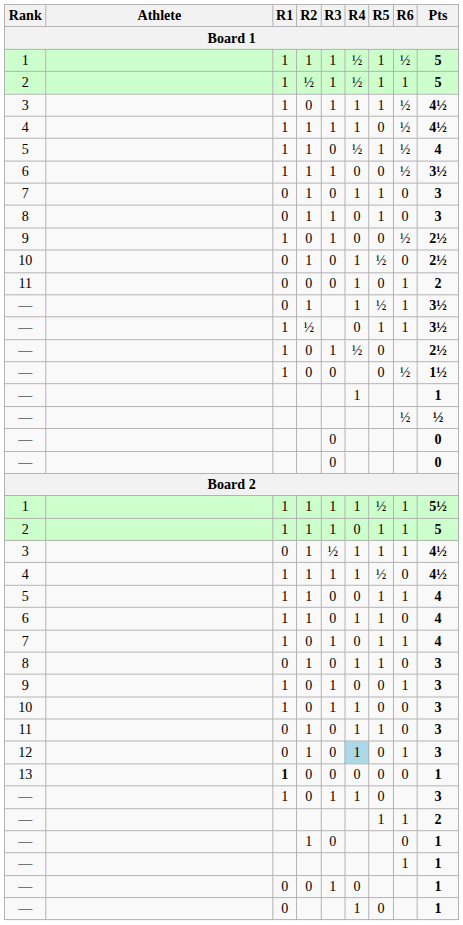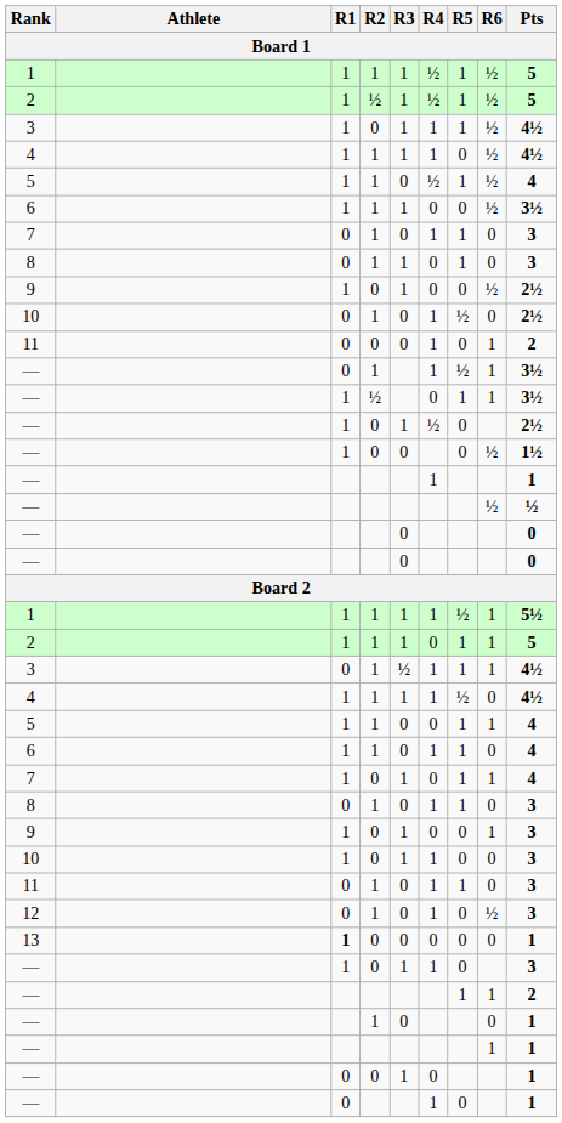 <table class=wikitable style="text-align:center">
 <tr>
 <th width=40>Rank</th>
 <th width=250>Athlete</th>
 <th width=20>R1</th>
 <th width=20>R2</th>
 <th width=20>R3</th>
 <th width=20>R4</th>
 <th width=20>R5</th>
 <th width=20>R6</th>
 <th width=40>Pts</th>
 </tr>
 <tr>
 <th colspan=11>Board 1</th>
 </tr>
 <tr style="background:#ccffcc;">
 <td>1</td>
 <td align=left></td>
 <td>1</td>
 <td>1</td>
 <td>1</td>
 <td>½</td>
 <td>1</td>
 <td>½</td>
 <td><strong>5</strong></td>
 </tr>
 <tr style="background:#ccffcc;">
 <td>2</td>
 <td align=left></td>
 <td>1</td>
 <td>½</td>
 <td>1</td>
 <td>½</td>
 <td>1</td>
-<td>1</td>
+<td>½</td>
 <td><strong>5</strong></td>
 </tr>
 <tr>
 <td>3</td>
 <td align=left></td>
 <td>1</td>
 <td>0</td>
 <td>1</td>
 <td>1</td>
 <td>1</td>
 <td>½</td>
 <td><strong>4½</strong></td>
 </tr>
 <tr>
 <td>4</td>
 <td align=left></td>
 <td>1</td>
 <td>1</td>
 <td>1</td>
 <td>1</td>
 <td>0</td>
 <td>½</td>
 <td><strong>4½</strong></td>
 </tr>
 <tr>
 <td>5</td>
 <td align=left></td>
 <td>1</td>
 <td>1</td>
 <td>0</td>
 <td>½</td>
 <td>1</td>
 <td>½</td>
 <td><strong>4</strong></td>
 </tr>
 <tr>
 <td>6</td>
 <td align=left></td>
 <td>1</td>
 <td>1</td>
 <td>1</td>
 <td>0</td>
 <td>0</td>
 <td>½</td>
 <td><strong>3½</strong></td>
 </tr>
 <tr>
 <td>7</td>
 <td align=left></td>
 <td>0</td>
 <td>1</td>
 <td>0</td>
 <td>1</td>
 <td>1</td>
 <td>0</td>
 <td><strong>3</strong></td>
 </tr>
 <tr>
 <td>8</td>
 <td align=left></td>
 <td>0</td>
 <td>1</td>
 <td>1</td>
 <td>0</td>
 <td>1</td>
 <td>0</td>
 <td><strong>3</strong></td>
 </tr>
 <tr>
 <td>9</td>
 <td align=left></td>
 <td>1</td>
 <td>0</td>
 <td>1</td>
 <td>0</td>
 <td>0</td>
 <td>½</td>
 <td><strong>2½</strong></td>
 </tr>
 <tr>
 <td>10</td>
 <td align=left></td>
 <td>0</td>
 <td>1</td>
 <td>0</td>
 <td>1</td>
 <td>½</td>
 <td>0</td>
 <td><strong>2½</strong></td>
 </tr>
 <tr>
 <td>11</td>
 <td align=left></td>
 <td>0</td>
 <td>0</td>
 <td>0</td>
 <td>1</td>
 <td>0</td>
 <td>1</td>
 <td><strong>2</strong></td>
 </tr>
 <tr>
 <td>—</td>
 <td align=left></td>
 <td>0</td>
 <td>1</td>
 <td></td>
 <td>1</td>
 <td>½</td>
 <td>1</td>
 <td><strong>3½</strong></td>
 </tr>
 <tr>
 <td>—</td>
 <td align=left></td>
 <td>1</td>
 <td>½</td>
 <td></td>
 <td>0</td>
 <td>1</td>
 <td>1</td>
 <td><strong>3½</strong></td>
 </tr>
 <tr>
 <td>—</td>
 <td align=left></td>
 <td>1</td>
 <td>0</td>
 <td>1</td>
 <td>½</td>
 <td>0</td>
 <td></td>
 <td><strong>2½</strong></td>
 </tr>
 <tr>
 <td>—</td>
 <td align=left></td>
 <td>1</td>
 <td>0</td>
 <td>0</td>
 <td></td>
 <td>0</td>
 <td>½</td>
 <td><strong>1½</strong></td>
 </tr>
 <tr>
 <td>—</td>
 <td align=left></td>
 <td></td>
 <td></td>
 <td></td>
 <td>1</td>
 <td></td>
 <td></td>
 <td><strong>1</strong></td>
 </tr>
 <tr>
 <td>—</td>
 <td align=left></td>
 <td></td>
 <td></td>
 <td></td>
 <td></td>
 <td></td>
 <td>½</td>
 <td><strong>½</strong></td>
 </tr>
 <tr>
 <td>—</td>
 <td align=left></td>
 <td></td>
 <td></td>
 <td>0</td>
 <td></td>
 <td></td>
 <td></td>
 <td><strong>0</strong></td>
 </tr>
 <tr>
 <td>—</td>
 <td align=left></td>
 <td></td>
 <td></td>
 <td>0</td>
 <td></td>
 <td></td>
 <td></td>
 <td><strong>0</strong></td>
 </tr>
 <tr>
 <th colspan=11>Board 2</th>
 </tr>
 <tr style="background:#ccffcc;">
 <td>1</td>
 <td align=left></td>
 <td>1</td>
 <td>1</td>
 <td>1</td>
 <td>1</td>
 <td>½</td>
 <td>1</td>
 <td><strong>5½</strong></td>
 </tr>
 <tr style="background:#ccffcc;">
 <td>2</td>
 <td align=left></td>
 <td>1</td>
 <td>1</td>
 <td>1</td>
 <td>0</td>
 <td>1</td>
 <td>1</td>
 <td><strong>5</strong></td>
 </tr>
 <tr>
 <td>3</td>
 <td align=left></td>
 <td>0</td>
 <td>1</td>
 <td>½</td>
 <td>1</td>
 <td>1</td>
 <td>1</td>
 <td><strong>4½</strong></td>
 </tr>
 <tr>
 <td>4</td>
 <td align=left></td>
 <td>1</td>
 <td>1</td>
 <td>1</td>
 <td>1</td>
 <td>½</td>
 <td>0</td>
 <td><strong>4½</strong></td>
 </tr>
 <tr>
 <td>5</td>
 <td align=left></td>
 <td>1</td>
 <td>1</td>
 <td>0</td>
 <td>0</td>
 <td>1</td>
 <td>1</td>
 <td><strong>4</strong></td>
 </tr>
 <tr>
 <td>6</td>
 <td align=left></td>
 <td>1</td>
 <td>1</td>
 <td>0</td>
 <td>1</td>
 <td>1</td>
 <td>0</td>
 <td><strong>4</strong></td>
 </tr>
 <tr>
 <td>7</td>
 <td align=left></td>
 <td>1</td>
 <td>0</td>
 <td>1</td>
 <td>0</td>
 <td>1</td>
 <td>1</td>
 <td><strong>4</strong></td>
 </tr>
 <tr>
 <td>8</td>
 <td align=left></td>
 <td>0</td>
 <td>1</td>
 <td>0</td>
 <td>1</td>
 <td>1</td>
 <td>0</td>
 <td><strong>3</strong></td>
 </tr>
 <tr>
 <td>9</td>
 <td align=left></td>
 <td>1</td>
 <td>0</td>
 <td>1</td>
 <td>0</td>
 <td>0</td>
 <td>1</td>
 <td><strong>3</strong></td>
 </tr>
 <tr>
 <td>10</td>
 <td align=left></td>
 <td>1</td>
 <td>0</td>
 <td>1</td>
 <td>1</td>
 <td>0</td>
 <td>0</td>
 <td><strong>3</strong></td>
 </tr>
 <tr>
 <td>11</td>
 <td align=left></td>
 <td>0</td>
 <td>1</td>
 <td>0</td>
 <td>1</td>
 <td>1</td>
 <td>0</td>
 <td><strong>3</strong></td>
 </tr>
 <tr>
 <td>12</td>
 <td align=left></td>
 <td>0</td>
 <td>1</td>
 <td>0</td>
-<td style="background: lightblue;">1</td>
+<td>1</td>
 <td>0</td>
-<td>1</td>
+<td>½</td>
 <td><strong>3</strong></td>
 </tr>
 <tr>
 <td>13</td>
 <td align=left></td>
 <td><strong>1</strong></td>
 <td>0</td>
 <td>0</td>
 <td>0</td>
 <td>0</td>
 <td>0</td>
 <td><strong>1</strong></td>
 </tr>
 <tr>
 <td>—</td>
 <td align=left></td>
 <td>1</td>
 <td>0</td>
 <td>1</td>
 <td>1</td>
 <td>0</td>
 <td></td>
 <td><strong>3</strong></td>
 </tr>
 <tr>
 <td>—</td>
 <td align=left></td>
 <td></td>
 <td></td>
 <td></td>
 <td></td>
 <td>1</td>
 <td>1</td>
 <td><strong>2</strong></td>
 </tr>
 <tr>
 <td>—</td>
 <td align=left></td>
 <td></td>
 <td>1</td>
 <td>0</td>
 <td></td>
 <td></td>
 <td>0</td>
 <td><strong>1</strong></td>
 </tr>
 <tr>
 <td>—</td>
 <td align=left></td>
 <td></td>
 <td></td>
 <td></td>
 <td></td>
 <td></td>
 <td>1</td>
 <td><strong>1</strong></td>
 </tr>
 <tr>
 <td>—</td>
 <td align=left></td>
 <td>0</td>
 <td>0</td>
 <td>1</td>
 <td>0</td>
 <td></td>
 <td></td>
 <td><strong>1</strong></td>
 </tr>
 <tr>
 <td>—</td>
 <td align=left></td>
 <td>0</td>
 <td></td>
 <td></td>
 <td>1</td>
 <td>0</td>
 <td></td>
 <td><strong>1</strong></td>
 </tr>
 </table>
